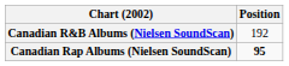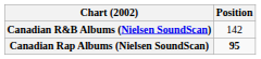 <table class="wikitable plainrowheaders" style="text-align:center;">
 <tr>
 <th scope="col">Chart (2002)</th>
 <th scope="col">Position</th>
 </tr>
 <tr>
 <th scope="row">Canadian R&B Albums (<a href='#'>Nielsen SoundScan</a>)</th>
-<td>192</td>
+<td>142</td>
 </tr>
 <tr>
 <th scope="row">Canadian Rap Albums (Nielsen SoundScan)</th>
 <td><strong>95</strong></td>
 </tr>
 </table>
